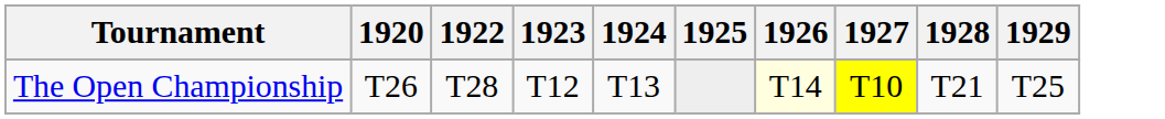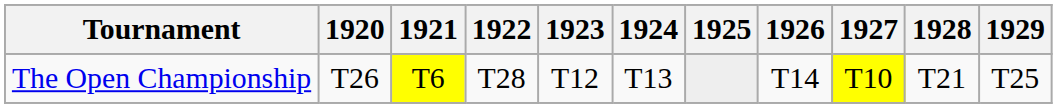 <table class="wikitable" style="font-size:95%;text-align:center;">
 <tr>
 <th>Tournament</th>
 <th>1920</th>
+<th>1921</th>
 <th>1922</th>
 <th>1923</th>
 <th>1924</th>
 <th>1925</th>
 <th>1926</th>
 <th>1927</th>
 <th>1928</th>
 <th>1929</th>
 </tr>
 <tr>
 <td align="left"><a href='#'>The Open Championship</a></td>
 <td>T26</td>
+<td style="background:yellow;">T6</td>
 <td>T28</td>
 <td>T12</td>
 <td>T13</td>
 <td style="background:#eeeeee;"></td>
-<td style="background: lightyellow;">T14</td>
+<td>T14</td>
 <td style="background:yellow;">T10</td>
 <td>T21</td>
 <td>T25</td>
 </tr>
 </table>
